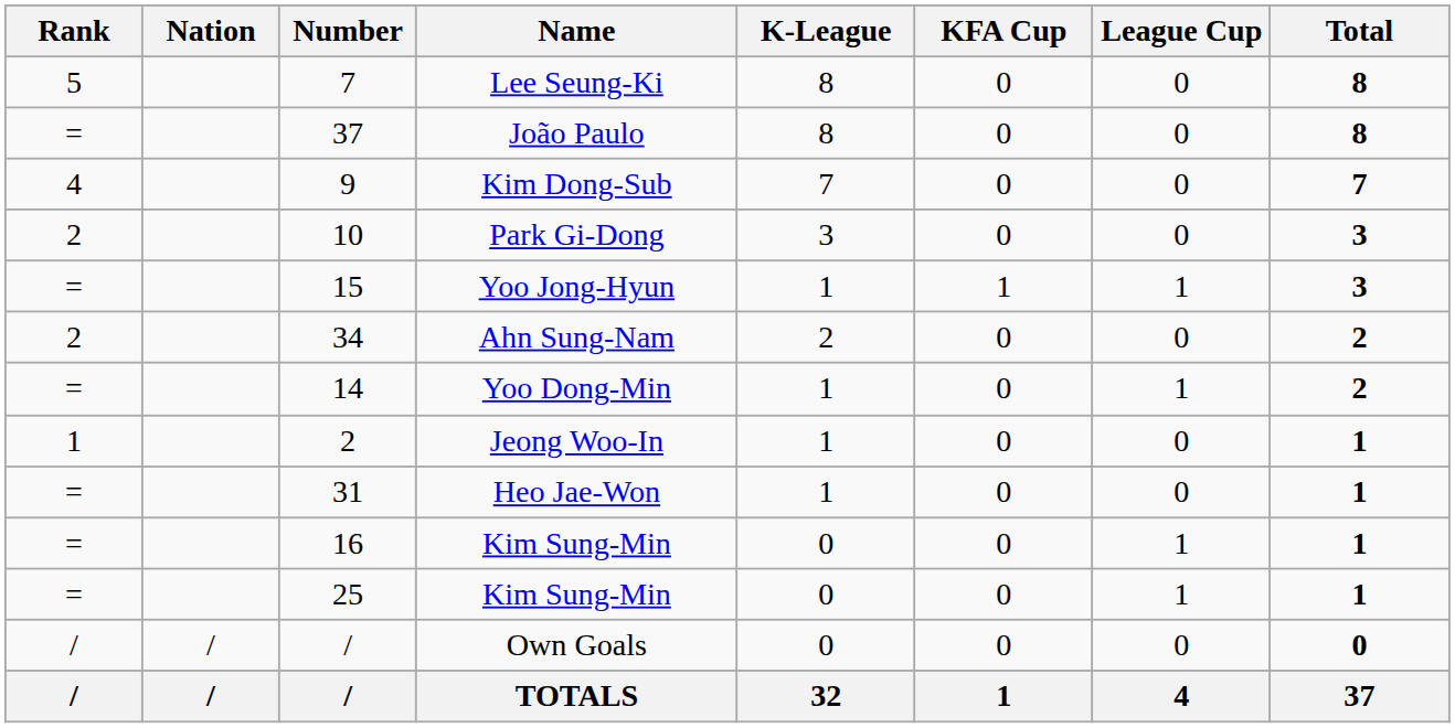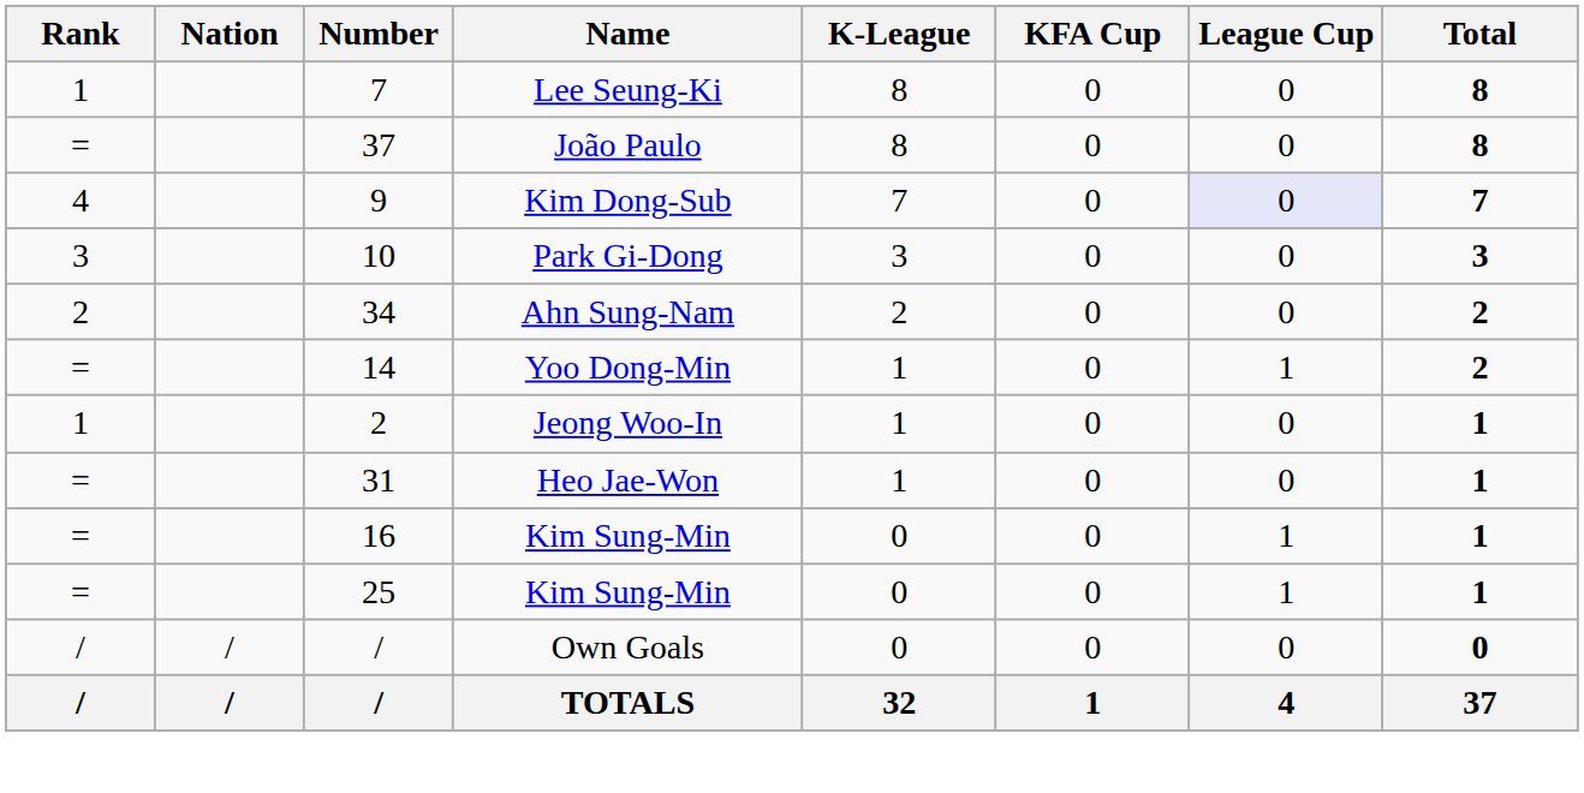 <table class="wikitable" style="font-size: 95%; text-align: center;">
 <tr>
 <th width=60>Rank</th>
 <th width=60>Nation</th>
 <th width=60>Number</th>
 <th width=150>Name</th>
 <th width=80>K-League</th>
 <th width=80>KFA Cup</th>
 <th width=80>League Cup</th>
 <th width=80>Total</th>
 </tr>
 <tr>
-<td>5</td>
+<td>1</td>
 <td></td>
 <td>7</td>
 <td><a href='#'>Lee Seung-Ki</a></td>
 <td>8</td>
 <td>0</td>
 <td>0</td>
 <td><strong>8</strong></td>
 </tr>
 <tr>
 <td>=</td>
 <td></td>
 <td>37</td>
 <td><a href='#'>João Paulo</a></td>
 <td>8</td>
 <td>0</td>
 <td>0</td>
 <td><strong>8</strong></td>
 </tr>
 <tr>
 <td>4</td>
 <td></td>
 <td>9</td>
 <td><a href='#'>Kim Dong-Sub</a></td>
 <td>7</td>
 <td>0</td>
-<td>0</td>
+<td style="background: lavender;">0</td>
 <td><strong>7</strong></td>
 </tr>
 <tr>
-<td>2</td>
+<td>3</td>
 <td></td>
 <td>10</td>
 <td><a href='#'>Park Gi-Dong</a></td>
 <td>3</td>
 <td>0</td>
 <td>0</td>
-<td><strong>3</strong></td>
-</tr>
-<tr>
-<td>=</td>
-<td></td>
-<td>15</td>
-<td><a href='#'>Yoo Jong-Hyun</a></td>
-<td>1</td>
-<td>1</td>
-<td>1</td>
 <td><strong>3</strong></td>
 </tr>
 <tr>
 <td>2</td>
 <td></td>
 <td>34</td>
 <td><a href='#'>Ahn Sung-Nam</a></td>
 <td>2</td>
 <td>0</td>
 <td>0</td>
 <td><strong>2</strong></td>
 </tr>
 <tr>
 <td>=</td>
 <td></td>
 <td>14</td>
 <td><a href='#'>Yoo Dong-Min</a></td>
 <td>1</td>
 <td>0</td>
 <td>1</td>
 <td><strong>2</strong></td>
 </tr>
 <tr>
 <td>1</td>
 <td></td>
 <td>2</td>
 <td><a href='#'>Jeong Woo-In</a></td>
 <td>1</td>
 <td>0</td>
 <td>0</td>
 <td><strong>1</strong></td>
 </tr>
 <tr>
 <td>=</td>
 <td></td>
 <td>31</td>
 <td><a href='#'>Heo Jae-Won</a></td>
 <td>1</td>
 <td>0</td>
 <td>0</td>
 <td><strong>1</strong></td>
 </tr>
 <tr>
 <td>=</td>
 <td></td>
 <td>16</td>
 <td><a href='#'>Kim Sung-Min</a></td>
 <td>0</td>
 <td>0</td>
 <td>1</td>
 <td><strong>1</strong></td>
 </tr>
 <tr>
 <td>=</td>
 <td></td>
 <td>25</td>
 <td><a href='#'>Kim Sung-Min</a></td>
 <td>0</td>
 <td>0</td>
 <td>1</td>
 <td><strong>1</strong></td>
 </tr>
 <tr>
 <td>/</td>
 <td>/</td>
 <td>/</td>
 <td>Own Goals</td>
 <td>0</td>
 <td>0</td>
 <td>0</td>
 <td><strong>0</strong></td>
 </tr>
 <tr>
 <th>/</th>
 <th>/</th>
 <th>/</th>
 <th>TOTALS</th>
 <th>32</th>
 <th>1</th>
 <th>4</th>
 <th>37</th>
 </tr>
 </table>
